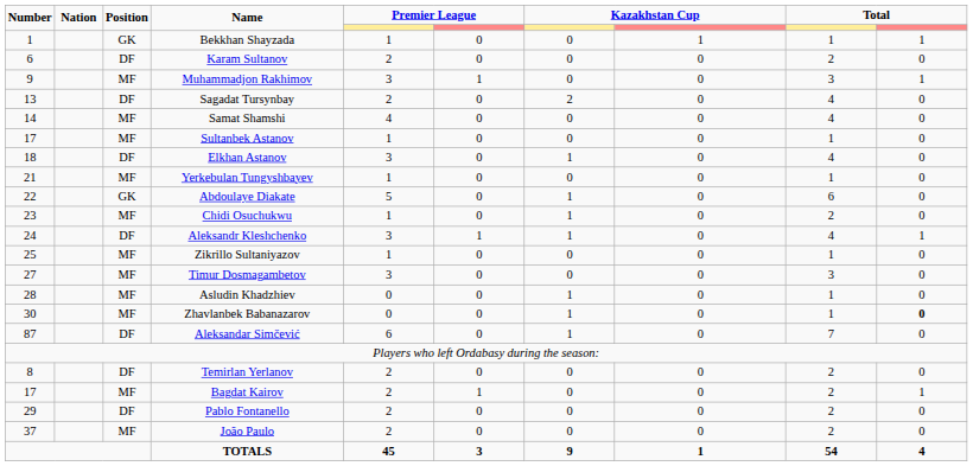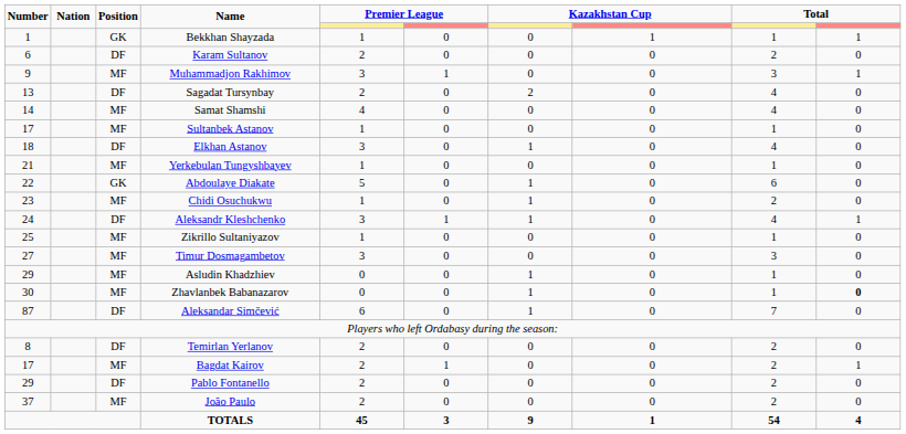 <table class="wikitable" style="text-align:center;">
 <tr>
 <td rowspan="2"  style="width:5%; text-align:center;"><strong>Number</strong></td>
 <td rowspan="2"  style="width:5%; text-align:center;"><strong>Nation</strong></td>
 <td rowspan="2"  style="width:5%; text-align:center;"><strong>Position</strong></td>
 <td rowspan="2"  style="width:20%; text-align:center;"><strong>Name</strong></td>
 <td colspan="2" style="text-align:center;"><strong><a href='#'>Premier League</a></strong></td>
 <td colspan="2" style="text-align:center;"><strong><a href='#'>Kazakhstan Cup</a></strong></td>
 <td colspan="2" style="text-align:center;"><strong>Total</strong></td>
 </tr>
 <tr>
 <th style="width:60px; background:#fe9;"></th>
 <th style="width:60px; background:#ff8888;"></th>
 <th style="width:60px; background:#fe9;"></th>
 <th style="width:120px; background:#ff8888;"></th>
 <th style="width:60px; background:#fe9;"></th>
 <th style="width:60px; background:#ff8888;"></th>
 </tr>
 <tr>
 <td>1</td>
 <td></td>
 <td>GK</td>
 <td>Bekkhan Shayzada</td>
 <td>1</td>
 <td>0</td>
 <td>0</td>
 <td>1</td>
 <td>1</td>
 <td>1</td>
 </tr>
 <tr>
 <td>6</td>
 <td></td>
 <td>DF</td>
 <td><a href='#'>Karam Sultanov</a></td>
 <td>2</td>
 <td>0</td>
 <td>0</td>
 <td>0</td>
 <td>2</td>
 <td>0</td>
 </tr>
 <tr>
 <td>9</td>
 <td></td>
 <td>MF</td>
 <td><a href='#'>Muhammadjon Rakhimov</a></td>
 <td>3</td>
 <td>1</td>
 <td>0</td>
 <td>0</td>
 <td>3</td>
 <td>1</td>
 </tr>
 <tr>
 <td>13</td>
 <td></td>
 <td>DF</td>
 <td>Sagadat Tursynbay</td>
 <td>2</td>
 <td>0</td>
 <td>2</td>
 <td>0</td>
 <td>4</td>
 <td>0</td>
 </tr>
 <tr>
 <td>14</td>
 <td></td>
 <td>MF</td>
 <td>Samat Shamshi</td>
 <td>4</td>
 <td>0</td>
 <td>0</td>
 <td>0</td>
 <td>4</td>
 <td>0</td>
 </tr>
 <tr>
 <td>17</td>
 <td></td>
 <td>MF</td>
 <td><a href='#'>Sultanbek Astanov</a></td>
 <td>1</td>
 <td>0</td>
 <td>0</td>
 <td>0</td>
 <td>1</td>
 <td>0</td>
 </tr>
 <tr>
 <td>18</td>
 <td></td>
 <td>DF</td>
 <td><a href='#'>Elkhan Astanov</a></td>
 <td>3</td>
 <td>0</td>
 <td>1</td>
 <td>0</td>
 <td>4</td>
 <td>0</td>
 </tr>
 <tr>
 <td>21</td>
 <td></td>
 <td>MF</td>
 <td><a href='#'>Yerkebulan Tungyshbayev</a></td>
 <td>1</td>
 <td>0</td>
 <td>0</td>
 <td>0</td>
 <td>1</td>
 <td>0</td>
 </tr>
 <tr>
 <td>22</td>
 <td></td>
 <td>GK</td>
 <td><a href='#'>Abdoulaye Diakate</a></td>
 <td>5</td>
 <td>0</td>
 <td>1</td>
 <td>0</td>
 <td>6</td>
 <td>0</td>
 </tr>
 <tr>
 <td>23</td>
 <td></td>
 <td>MF</td>
 <td><a href='#'>Chidi Osuchukwu</a></td>
 <td>1</td>
 <td>0</td>
 <td>1</td>
 <td>0</td>
 <td>2</td>
 <td>0</td>
 </tr>
 <tr>
 <td>24</td>
 <td></td>
 <td>DF</td>
 <td><a href='#'>Aleksandr Kleshchenko</a></td>
 <td>3</td>
 <td>1</td>
 <td>1</td>
 <td>0</td>
 <td>4</td>
 <td>1</td>
 </tr>
 <tr>
 <td>25</td>
 <td></td>
 <td>MF</td>
 <td>Zikrillo Sultaniyazov</td>
 <td>1</td>
 <td>0</td>
 <td>0</td>
 <td>0</td>
 <td>1</td>
 <td>0</td>
 </tr>
 <tr>
 <td>27</td>
 <td></td>
 <td>MF</td>
 <td><a href='#'>Timur Dosmagambetov</a></td>
 <td>3</td>
 <td>0</td>
 <td>0</td>
 <td>0</td>
 <td>3</td>
 <td>0</td>
 </tr>
 <tr>
-<td>28</td>
+<td>29</td>
 <td></td>
 <td>MF</td>
 <td>Asludin Khadzhiev</td>
 <td>0</td>
 <td>0</td>
 <td>1</td>
 <td>0</td>
 <td>1</td>
 <td>0</td>
 </tr>
 <tr>
 <td>30</td>
 <td></td>
 <td>MF</td>
 <td>Zhavlanbek Babanazarov</td>
 <td>0</td>
 <td>0</td>
 <td>1</td>
 <td>0</td>
 <td>1</td>
 <td><strong>0</strong></td>
 </tr>
 <tr>
 <td>87</td>
 <td></td>
 <td>DF</td>
 <td><a href='#'>Aleksandar Simčević</a></td>
 <td>6</td>
 <td>0</td>
 <td>1</td>
 <td>0</td>
 <td>7</td>
 <td>0</td>
 </tr>
 <tr>
 <td colspan="14"><em>Players who left Ordabasy during the season:</em></td>
 </tr>
 <tr>
 <td>8</td>
 <td></td>
 <td>DF</td>
 <td><a href='#'>Temirlan Yerlanov</a></td>
 <td>2</td>
 <td>0</td>
 <td>0</td>
 <td>0</td>
 <td>2</td>
 <td>0</td>
 </tr>
 <tr>
 <td>17</td>
 <td></td>
 <td>MF</td>
 <td><a href='#'>Bagdat Kairov</a></td>
 <td>2</td>
 <td>1</td>
 <td>0</td>
 <td>0</td>
 <td>2</td>
 <td>1</td>
 </tr>
 <tr>
 <td>29</td>
 <td></td>
 <td>DF</td>
 <td><a href='#'>Pablo Fontanello</a></td>
 <td>2</td>
 <td>0</td>
 <td>0</td>
 <td>0</td>
 <td>2</td>
 <td>0</td>
 </tr>
 <tr>
 <td>37</td>
 <td></td>
 <td>MF</td>
 <td><a href='#'>João Paulo</a></td>
 <td>2</td>
 <td>0</td>
 <td>0</td>
 <td>0</td>
 <td>2</td>
 <td>0</td>
 </tr>
 <tr>
 <td colspan="3"></td>
 <td><strong>TOTALS</strong></td>
 <td><strong>45</strong></td>
 <td><strong>3</strong></td>
 <td><strong>9</strong></td>
 <td><strong>1</strong></td>
 <td><strong>54</strong></td>
 <td><strong>4</strong></td>
 </tr>
 </table>
